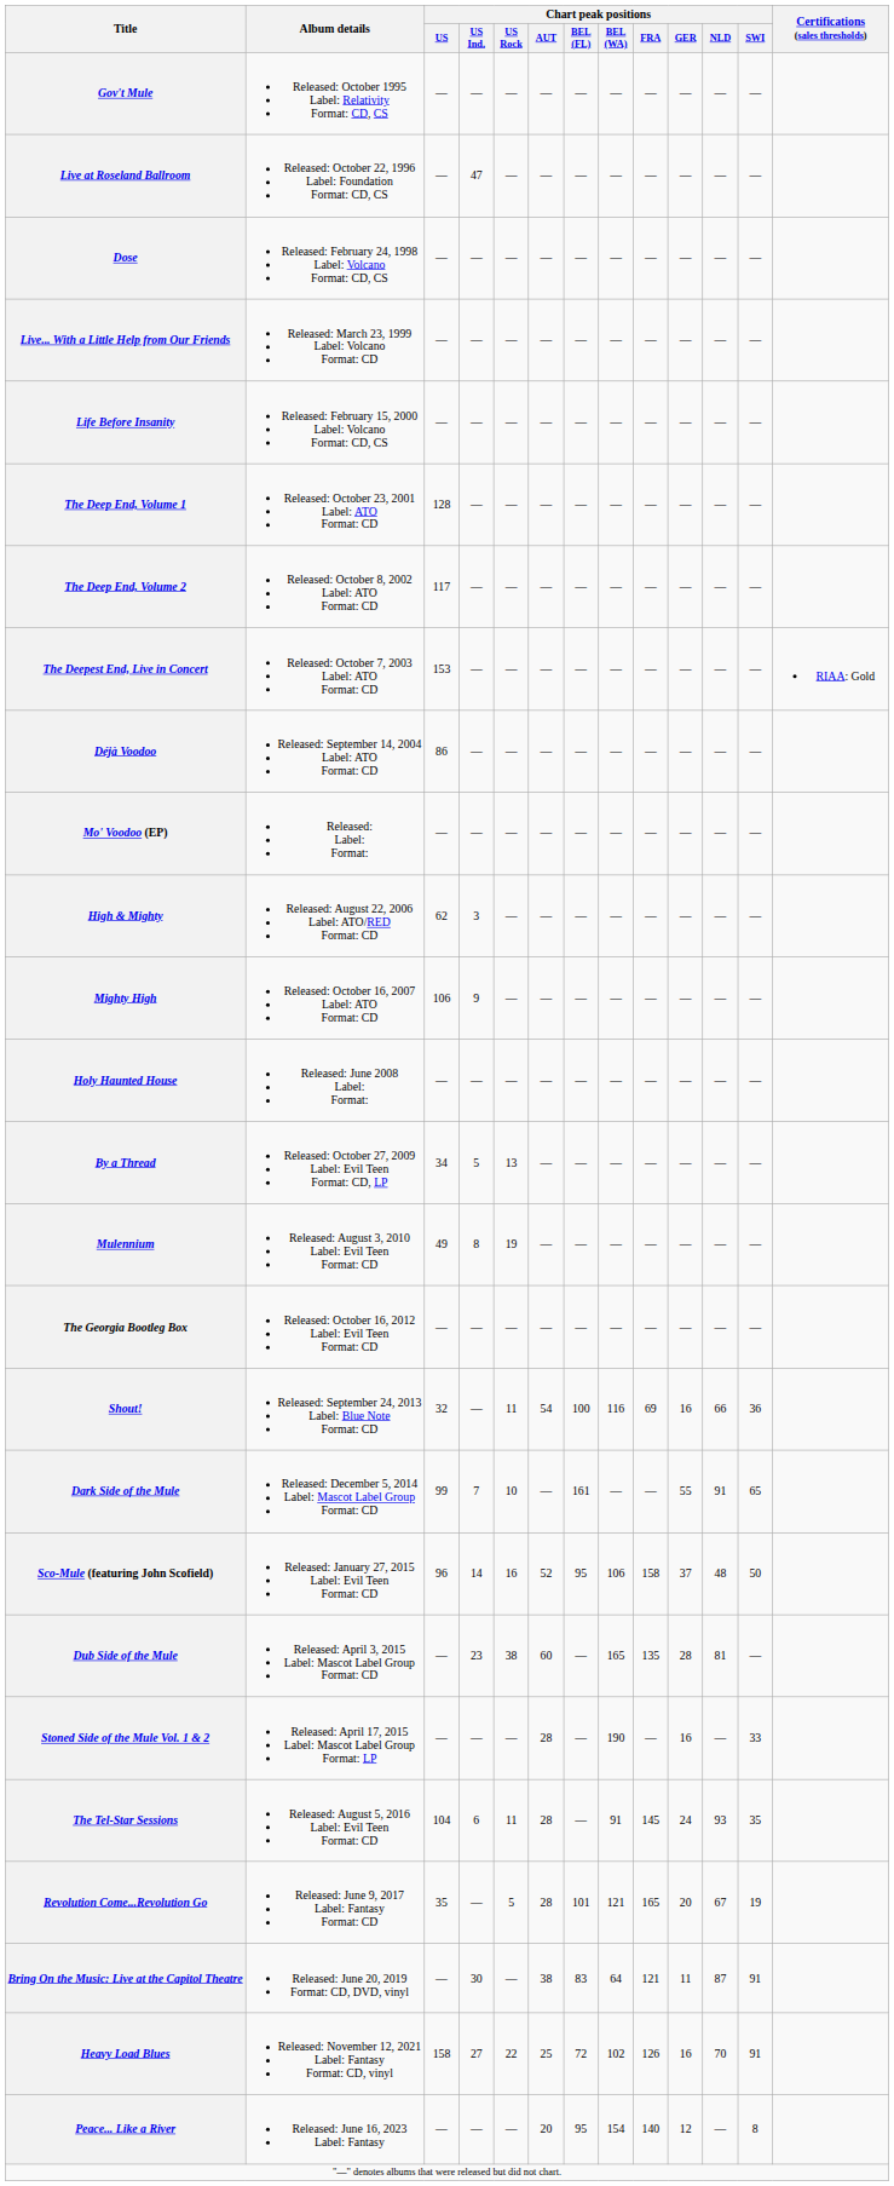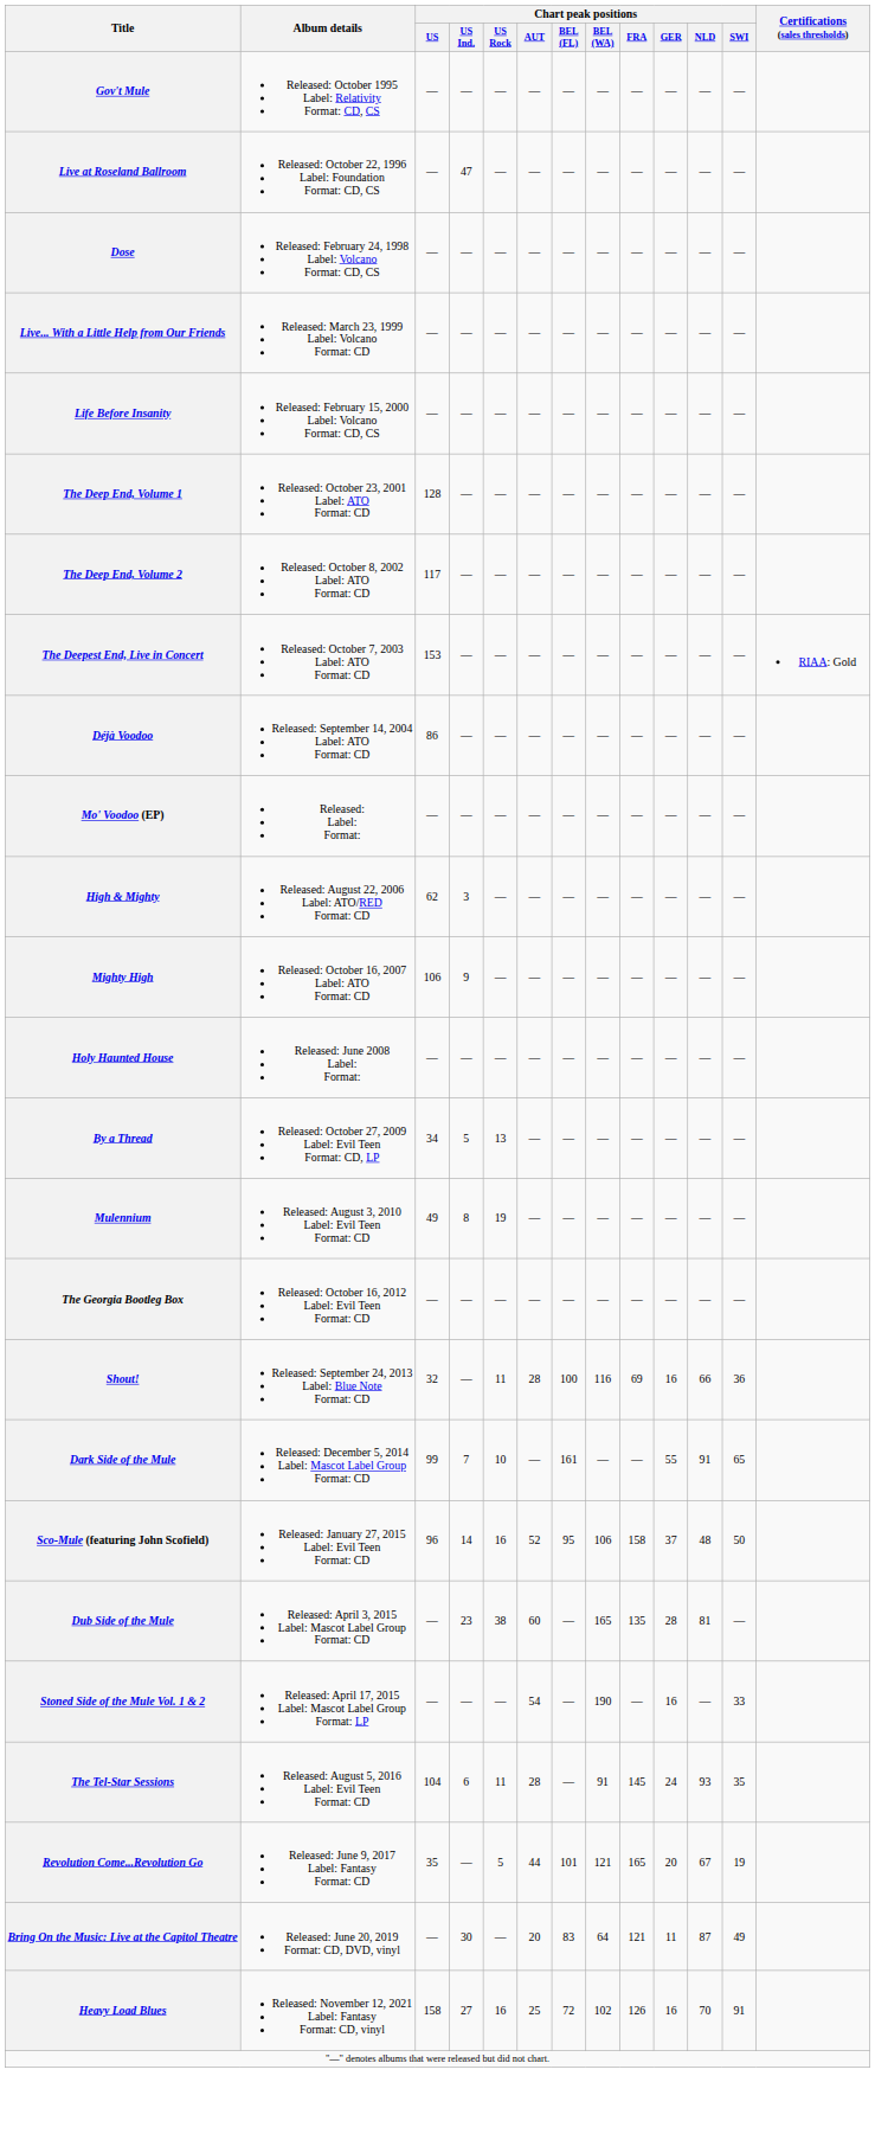 <table class="wikitable plainrowheaders" style="text-align:center">
 <tr>
 <th scope="col" rowspan="2">Title</th>
 <th scope="col" rowspan="2">Album details</th>
 <th scope="colgroup" colspan="10">Chart peak positions</th>
 <th scope="col" rowspan="2" style="width:150px;"><a href='#'>Certifications</a><br><small>(<a href='#'>sales thresholds</a>)</small></th>
 </tr>
 <tr>
 <th scope="col" style="width:3em;font-size:85%;"><a href='#'>US</a><br></th>
 <th scope="col" style="width:3em;font-size:85%;"><a href='#'>US Ind.</a><br></th>
 <th scope="col" style="width:3em;font-size:85%;"><a href='#'>US Rock</a><br></th>
 <th scope="col" style="width:3em;font-size:85%;"><a href='#'>AUT</a><br></th>
 <th scope="col" style="width:3em;font-size:85%;"><a href='#'>BEL<br>(FL)</a><br></th>
 <th scope="col" style="width:3em;font-size:85%;"><a href='#'>BEL<br>(WA)</a><br></th>
 <th scope="col" style="width:3em;font-size:85%;"><a href='#'>FRA</a><br></th>
 <th scope="col" style="width:3em;font-size:85%;"><a href='#'>GER</a><br></th>
 <th scope="col" style="width:3em;font-size:85%;"><a href='#'>NLD</a><br></th>
 <th scope="col" style="width:3em;font-size:85%;"><a href='#'>SWI</a><br></th>
 </tr>
 <tr>
 <th scope="row"><em><a href='#'>Gov't Mule</a></em></th>
 <td><br><ul><li>Released: October 1995</li><li>Label: <a href='#'>Relativity</a></li><li>Format: <a href='#'>CD</a>, <a href='#'>CS</a></li></ul></td>
 <td>—</td>
 <td>—</td>
 <td>—</td>
 <td>—</td>
 <td>—</td>
 <td>—</td>
 <td>—</td>
 <td>—</td>
 <td>—</td>
 <td>—</td>
 <td></td>
 </tr>
 <tr>
 <th scope="row"><em><a href='#'>Live at Roseland Ballroom</a></em></th>
 <td><br><ul><li>Released: October 22, 1996</li><li>Label: Foundation</li><li>Format: CD, CS</li></ul></td>
 <td>—</td>
 <td>47</td>
 <td>—</td>
 <td>—</td>
 <td>—</td>
 <td>—</td>
 <td>—</td>
 <td>—</td>
 <td>—</td>
 <td>—</td>
 <td></td>
 </tr>
 <tr>
 <th scope="row"><em><a href='#'>Dose</a></em></th>
 <td><br><ul><li>Released: February 24, 1998</li><li>Label: <a href='#'>Volcano</a></li><li>Format: CD, CS</li></ul></td>
 <td>—</td>
 <td>—</td>
 <td>—</td>
 <td>—</td>
 <td>—</td>
 <td>—</td>
 <td>—</td>
 <td>—</td>
 <td>—</td>
 <td>—</td>
 <td></td>
 </tr>
 <tr>
 <th scope="row"><em><a href='#'>Live... With a Little Help from Our Friends</a></em></th>
 <td><br><ul><li>Released: March 23, 1999</li><li>Label: Volcano</li><li>Format: CD</li></ul></td>
 <td>—</td>
 <td>—</td>
 <td>—</td>
 <td>—</td>
 <td>—</td>
 <td>—</td>
 <td>—</td>
 <td>—</td>
 <td>—</td>
 <td>—</td>
 <td></td>
 </tr>
 <tr>
 <th scope="row"><em><a href='#'>Life Before Insanity</a></em></th>
 <td><br><ul><li>Released: February 15, 2000</li><li>Label: Volcano</li><li>Format: CD, CS</li></ul></td>
 <td>—</td>
 <td>—</td>
 <td>—</td>
 <td>—</td>
 <td>—</td>
 <td>—</td>
 <td>—</td>
 <td>—</td>
 <td>—</td>
 <td>—</td>
 <td></td>
 </tr>
 <tr>
 <th scope="row"><em><a href='#'>The Deep End, Volume 1</a></em></th>
 <td><br><ul><li>Released: October 23, 2001</li><li>Label: <a href='#'>ATO</a></li><li>Format: CD</li></ul></td>
 <td>128</td>
 <td>—</td>
 <td>—</td>
 <td>—</td>
 <td>—</td>
 <td>—</td>
 <td>—</td>
 <td>—</td>
 <td>—</td>
 <td>—</td>
 <td></td>
 </tr>
 <tr>
 <th scope="row"><em><a href='#'>The Deep End, Volume 2</a></em></th>
 <td><br><ul><li>Released: October 8, 2002</li><li>Label: ATO</li><li>Format: CD</li></ul></td>
 <td>117</td>
 <td>—</td>
 <td>—</td>
 <td>—</td>
 <td>—</td>
 <td>—</td>
 <td>—</td>
 <td>—</td>
 <td>—</td>
 <td>—</td>
 <td></td>
 </tr>
 <tr>
 <th scope="row"><em><a href='#'>The Deepest End, Live in Concert</a></em></th>
 <td><br><ul><li>Released: October 7, 2003</li><li>Label: ATO</li><li>Format: CD</li></ul></td>
 <td>153</td>
 <td>—</td>
 <td>—</td>
 <td>—</td>
 <td>—</td>
 <td>—</td>
 <td>—</td>
 <td>—</td>
 <td>—</td>
 <td>—</td>
 <td><br><ul><li><a href='#'>RIAA</a>: Gold</li></ul></td>
 </tr>
 <tr>
 <th scope="row"><em><a href='#'>Déjà Voodoo</a></em></th>
 <td><br><ul><li>Released: September 14, 2004</li><li>Label: ATO</li><li>Format: CD</li></ul></td>
 <td>86</td>
 <td>—</td>
 <td>—</td>
 <td>—</td>
 <td>—</td>
 <td>—</td>
 <td>—</td>
 <td>—</td>
 <td>—</td>
 <td>—</td>
 <td></td>
 </tr>
 <tr>
 <th scope="row"><em><a href='#'>Mo' Voodoo</a></em> (EP)</th>
 <td><br><ul><li>Released:</li><li>Label:</li><li>Format:</li></ul></td>
 <td>—</td>
 <td>—</td>
 <td>—</td>
 <td>—</td>
 <td>—</td>
 <td>—</td>
 <td>—</td>
 <td>—</td>
 <td>—</td>
 <td>—</td>
 <td></td>
 </tr>
 <tr>
 <th scope="row"><em><a href='#'>High & Mighty</a></em></th>
 <td><br><ul><li>Released: August 22, 2006</li><li>Label: ATO/<a href='#'>RED</a></li><li>Format: CD</li></ul></td>
 <td>62</td>
 <td>3</td>
 <td>—</td>
 <td>—</td>
 <td>—</td>
 <td>—</td>
 <td>—</td>
 <td>—</td>
 <td>—</td>
 <td>—</td>
 <td></td>
 </tr>
 <tr>
 <th scope="row"><em><a href='#'>Mighty High</a></em></th>
 <td><br><ul><li>Released: October 16, 2007</li><li>Label: ATO</li><li>Format: CD</li></ul></td>
 <td>106</td>
 <td>9</td>
 <td>—</td>
 <td>—</td>
 <td>—</td>
 <td>—</td>
 <td>—</td>
 <td>—</td>
 <td>—</td>
 <td>—</td>
 <td></td>
 </tr>
 <tr>
 <th scope="row"><em><a href='#'>Holy Haunted House</a></em></th>
 <td><br><ul><li>Released: June 2008</li><li>Label:</li><li>Format:</li></ul></td>
 <td>—</td>
 <td>—</td>
 <td>—</td>
 <td>—</td>
 <td>—</td>
 <td>—</td>
 <td>—</td>
 <td>—</td>
 <td>—</td>
 <td>—</td>
 <td></td>
 </tr>
 <tr>
 <th scope="row"><em><a href='#'>By a Thread</a></em></th>
 <td><br><ul><li>Released: October 27, 2009</li><li>Label: Evil Teen</li><li>Format: CD, <a href='#'>LP</a></li></ul></td>
 <td>34</td>
 <td>5</td>
 <td>13</td>
 <td>—</td>
 <td>—</td>
 <td>—</td>
 <td>—</td>
 <td>—</td>
 <td>—</td>
 <td>—</td>
 <td></td>
 </tr>
 <tr>
 <th scope="row"><em><a href='#'>Mulennium</a></em></th>
 <td><br><ul><li>Released: August 3, 2010</li><li>Label: Evil Teen</li><li>Format: CD</li></ul></td>
 <td>49</td>
 <td>8</td>
 <td>19</td>
 <td>—</td>
 <td>—</td>
 <td>—</td>
 <td>—</td>
 <td>—</td>
 <td>—</td>
 <td>—</td>
 <td></td>
 </tr>
 <tr>
 <th scope="row"><em>The Georgia Bootleg Box</em></th>
 <td><br><ul><li>Released: October 16, 2012</li><li>Label: Evil Teen</li><li>Format: CD</li></ul></td>
 <td>—</td>
 <td>—</td>
 <td>—</td>
 <td>—</td>
 <td>—</td>
 <td>—</td>
 <td>—</td>
 <td>—</td>
 <td>—</td>
 <td>—</td>
 </tr>
 <tr>
 <th scope="row"><em><a href='#'>Shout!</a></em></th>
 <td><br><ul><li>Released: September 24, 2013</li><li>Label: <a href='#'>Blue Note</a></li><li>Format: CD</li></ul></td>
 <td>32</td>
 <td>—</td>
 <td>11</td>
-<td>54</td>
+<td>28</td>
 <td>100</td>
 <td>116</td>
 <td>69</td>
 <td>16</td>
 <td>66</td>
 <td>36</td>
 <td></td>
 </tr>
 <tr>
 <th scope="row"><em><a href='#'>Dark Side of the Mule</a></em></th>
 <td><br><ul><li>Released: December 5, 2014</li><li>Label: <a href='#'>Mascot Label Group</a></li><li>Format: CD</li></ul></td>
 <td>99</td>
 <td>7</td>
 <td>10</td>
 <td>—</td>
 <td>161</td>
 <td>—</td>
 <td>—</td>
 <td>55</td>
 <td>91</td>
 <td>65</td>
 <td></td>
 </tr>
 <tr>
 <th scope="row"><em><a href='#'>Sco-Mule</a></em> <span>(featuring John Scofield)</span></th>
 <td><br><ul><li>Released: January 27, 2015</li><li>Label: Evil Teen</li><li>Format: CD</li></ul></td>
 <td>96</td>
 <td>14</td>
 <td>16</td>
 <td>52</td>
 <td>95</td>
 <td>106</td>
 <td>158</td>
 <td>37</td>
 <td>48</td>
 <td>50</td>
 <td></td>
 </tr>
 <tr>
 <th scope="row"><em><a href='#'>Dub Side of the Mule</a></em></th>
 <td><br><ul><li>Released: April 3, 2015</li><li>Label: Mascot Label Group</li><li>Format: CD</li></ul></td>
 <td>—</td>
 <td>23</td>
 <td>38</td>
 <td>60</td>
 <td>—</td>
 <td>165</td>
 <td>135</td>
 <td>28</td>
 <td>81</td>
 <td>—</td>
 <td></td>
 </tr>
 <tr>
 <th scope="row"><em><a href='#'>Stoned Side of the Mule Vol. 1 & 2</a></em></th>
 <td><br><ul><li>Released: April 17, 2015</li><li>Label: Mascot Label Group</li><li>Format: <a href='#'>LP</a></li></ul></td>
 <td>—</td>
 <td>—</td>
 <td>—</td>
-<td>28</td>
+<td>54</td>
 <td>—</td>
 <td>190</td>
 <td>—</td>
 <td>16</td>
 <td>—</td>
 <td>33</td>
 <td></td>
 </tr>
 <tr>
 <th scope="row"><em><a href='#'>The Tel-Star Sessions</a></em></th>
 <td><br><ul><li>Released: August 5, 2016</li><li>Label: Evil Teen</li><li>Format: CD</li></ul></td>
 <td>104</td>
 <td>6</td>
 <td>11</td>
 <td>28</td>
 <td>—</td>
 <td>91</td>
 <td>145</td>
 <td>24</td>
 <td>93</td>
 <td>35</td>
 <td></td>
 </tr>
 <tr>
 <th scope="row"><em><a href='#'>Revolution Come...Revolution Go</a></em></th>
 <td><br><ul><li>Released: June 9, 2017</li><li>Label: Fantasy</li><li>Format: CD</li></ul></td>
 <td>35</td>
 <td>—</td>
 <td>5</td>
-<td>28</td>
+<td>44</td>
 <td>101</td>
 <td>121</td>
 <td>165</td>
 <td>20</td>
 <td>67</td>
 <td>19</td>
 <td></td>
 </tr>
 <tr>
 <th scope="row"><em><a href='#'>Bring On the Music: Live at the Capitol Theatre</a></em></th>
 <td><br><ul><li>Released: June 20, 2019</li><li>Format: CD, DVD, vinyl</li></ul></td>
 <td>—</td>
 <td>30</td>
 <td>—</td>
-<td>38</td>
+<td>20</td>
 <td>83</td>
 <td>64</td>
 <td>121</td>
 <td>11</td>
 <td>87</td>
-<td>91</td>
+<td>49</td>
 <td></td>
 </tr>
 <tr>
 <th scope="row"><em><a href='#'>Heavy Load Blues</a></em></th>
 <td><br><ul><li>Released: November 12, 2021</li><li>Label: Fantasy</li><li>Format: CD, vinyl</li></ul></td>
 <td>158</td>
 <td>27</td>
-<td>22</td>
+<td>16</td>
 <td>25</td>
 <td>72</td>
 <td>102</td>
 <td>126</td>
 <td>16</td>
 <td>70</td>
 <td>91</td>
 <td></td>
 </tr>
 <tr>
-<th scope="row"><em><a href='#'>Peace... Like a River</a></em></th>
-<td><br><ul><li>Released: June 16, 2023</li><li>Label: Fantasy</li></ul></td>
-<td>—</td>
-<td>—</td>
-<td>—</td>
-<td>20</td>
-<td>95</td>
-<td>154</td>
-<td>140</td>
-<td>12</td>
-<td>—</td>
-<td>8</td>
-<td></td>
-</tr>
-<tr>
 <td colspan="13" style="font-size:85%;">"—" denotes albums that were released but did not chart.</td>
 </tr>
 </table>
